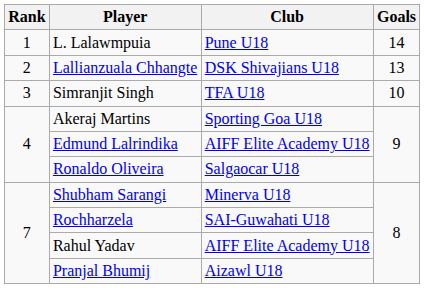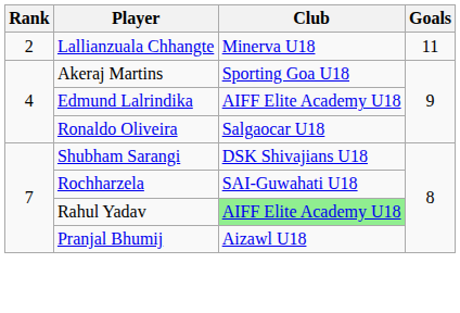 <table class="wikitable" style="text-align:center">
 <tr>
 <th>Rank</th>
 <th>Player</th>
 <th>Club</th>
 <th>Goals</th>
 </tr>
 <tr>
-<td>1</td>
-<td align="left"> L. Lalawmpuia</td>
-<td align="left"><a href='#'>Pune U18</a></td>
-<td align="center">14</td>
-</tr>
-<tr>
 <td>2</td>
 <td align="left"> <a href='#'>Lallianzuala Chhangte</a></td>
-<td align="left"><a href='#'>DSK Shivajians U18</a></td>
-<td>13</td>
-</tr>
-<tr>
-<td>3</td>
-<td align="left"> Simranjit Singh</td>
-<td align="left"><a href='#'>TFA U18</a></td>
-<td>10</td>
+<td align="left"><a href='#'>Minerva U18</a></td>
+<td>11</td>
 </tr>
 <tr>
 <td rowspan="3">4</td>
 <td align="left"> Akeraj Martins</td>
 <td align="left"><a href='#'>Sporting Goa U18</a></td>
 <td align="center" rowspan="3">9</td>
 </tr>
 <tr>
 <td align="left"> <a href='#'>Edmund Lalrindika</a></td>
 <td align="left"><a href='#'>AIFF Elite Academy U18</a></td>
 </tr>
 <tr>
 <td align="left"> <a href='#'>Ronaldo Oliveira</a></td>
 <td align="left"><a href='#'>Salgaocar U18</a></td>
 </tr>
 <tr>
 <td rowspan="4">7</td>
 <td align="left"> <a href='#'>Shubham Sarangi</a></td>
-<td align="left"><a href='#'>Minerva U18</a></td>
+<td align="left"><a href='#'>DSK Shivajians U18</a></td>
 <td align="center" rowspan="4">8</td>
 </tr>
 <tr>
 <td align="left"> <a href='#'>Rochharzela</a></td>
 <td align="left"><a href='#'>SAI-Guwahati U18</a></td>
 </tr>
 <tr>
 <td align="left"> Rahul Yadav</td>
-<td align="left"><a href='#'>AIFF Elite Academy U18</a></td>
+<td align="left" style="background: lightgreen;"><a href='#'>AIFF Elite Academy U18</a></td>
 </tr>
 <tr>
 <td align="left"> <a href='#'>Pranjal Bhumij</a></td>
 <td align="left"><a href='#'>Aizawl U18</a></td>
 </tr>
 </table>
